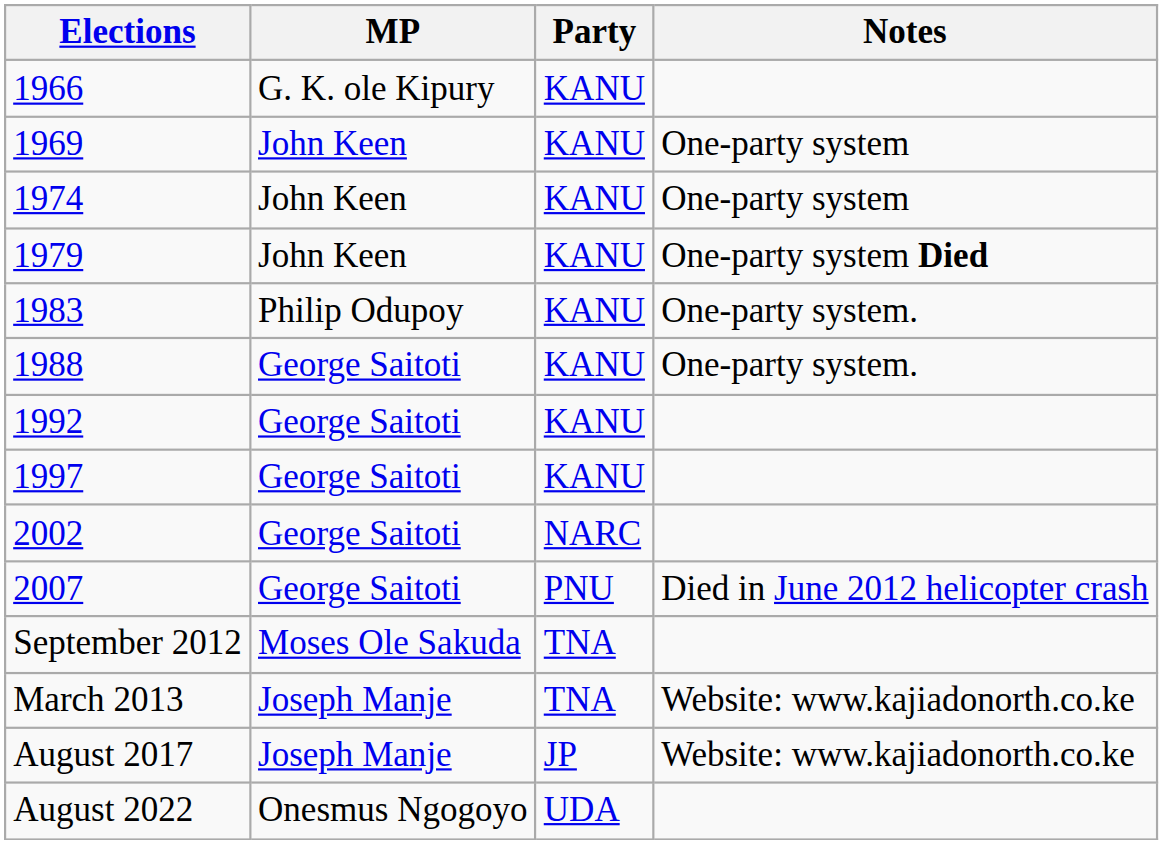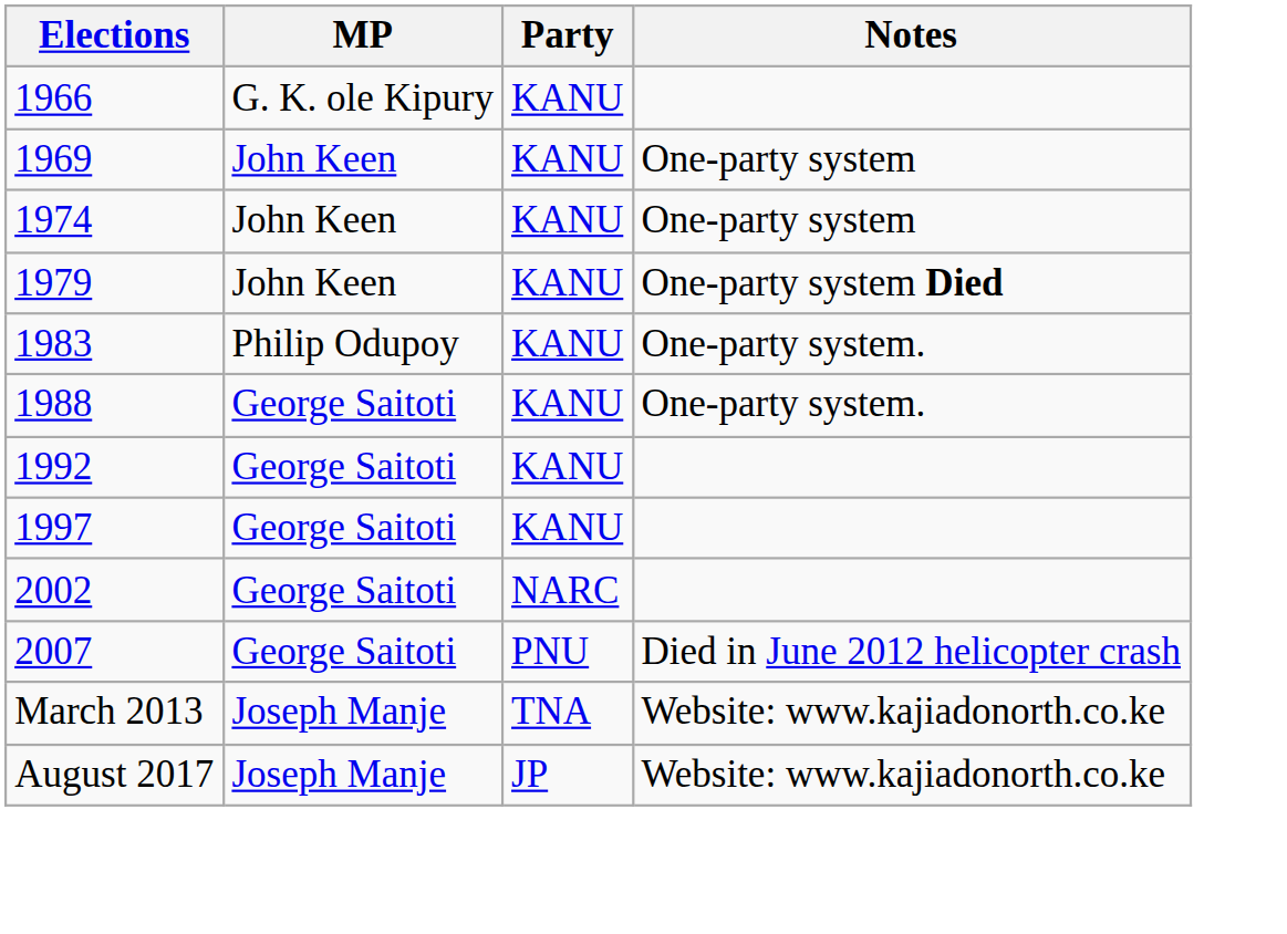 <table class="wikitable">
 <tr>
 <th><a href='#'>Elections</a></th>
 <th>MP</th>
 <th>Party</th>
 <th>Notes</th>
 </tr>
 <tr>
 <td><a href='#'>1966</a></td>
 <td>G. K. ole Kipury</td>
 <td><a href='#'>KANU</a></td>
 <td></td>
 </tr>
 <tr>
 <td><a href='#'>1969</a></td>
 <td><a href='#'>John Keen</a></td>
 <td><a href='#'>KANU</a></td>
 <td>One-party system</td>
 </tr>
 <tr>
 <td><a href='#'>1974</a></td>
 <td>John Keen</td>
 <td><a href='#'>KANU</a></td>
 <td>One-party system</td>
 </tr>
 <tr>
 <td><a href='#'>1979</a></td>
 <td>John Keen</td>
 <td><a href='#'>KANU</a></td>
 <td>One-party system <strong>Died</strong></td>
 </tr>
 <tr>
 <td><a href='#'>1983</a></td>
 <td>Philip Odupoy</td>
 <td><a href='#'>KANU</a></td>
 <td>One-party system.</td>
 </tr>
 <tr>
 <td><a href='#'>1988</a></td>
 <td><a href='#'>George Saitoti</a></td>
 <td><a href='#'>KANU</a></td>
 <td>One-party system.</td>
 </tr>
 <tr>
 <td><a href='#'>1992</a></td>
 <td><a href='#'>George Saitoti</a></td>
 <td><a href='#'>KANU</a></td>
 <td></td>
 </tr>
 <tr>
 <td><a href='#'>1997</a></td>
 <td><a href='#'>George Saitoti</a></td>
 <td><a href='#'>KANU</a></td>
 <td></td>
 </tr>
 <tr>
 <td><a href='#'>2002</a></td>
 <td><a href='#'>George Saitoti</a></td>
 <td><a href='#'>NARC</a></td>
 <td></td>
 </tr>
 <tr>
 <td><a href='#'>2007</a></td>
 <td><a href='#'>George Saitoti</a></td>
 <td><a href='#'>PNU</a></td>
 <td>Died in <a href='#'>June 2012 helicopter crash</a></td>
 </tr>
 <tr>
-<td>September 2012</td>
-<td><a href='#'>Moses Ole Sakuda</a></td>
-<td><a href='#'>TNA</a></td>
-<td></td>
-</tr>
-<tr>
 <td>March 2013</td>
 <td><a href='#'>Joseph Manje</a></td>
 <td><a href='#'>TNA</a></td>
 <td>Website: www.kajiadonorth.co.ke</td>
 </tr>
 <tr>
 <td>August 2017</td>
 <td><a href='#'>Joseph Manje</a></td>
 <td><a href='#'>JP</a></td>
 <td>Website: www.kajiadonorth.co.ke</td>
 </tr>
-<tr>
-<td>August 2022</td>
-<td>Onesmus Ngogoyo</td>
-<td><a href='#'>UDA</a></td>
-<td></td>
-</tr>
 </table>
